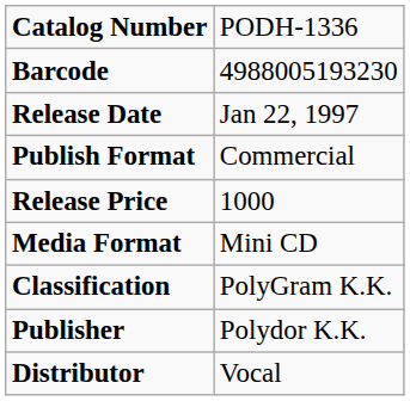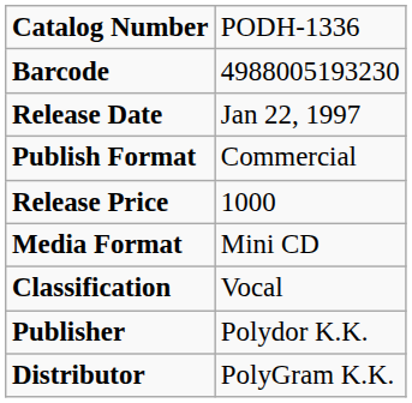 <table class="wikitable">
 <tr>
 <td><strong>Catalog Number</strong></td>
 <td>PODH-1336</td>
 </tr>
 <tr>
 <td><strong>Barcode</strong></td>
 <td>4988005193230</td>
 </tr>
 <tr>
 <td><strong>Release Date</strong></td>
 <td>Jan 22, 1997</td>
 </tr>
 <tr>
 <td><strong>Publish Format</strong></td>
 <td>Commercial</td>
 </tr>
 <tr>
 <td><strong>Release Price</strong></td>
 <td>1000</td>
 </tr>
 <tr>
 <td><strong>Media Format</strong></td>
 <td>Mini CD</td>
 </tr>
 <tr>
 <td><strong>Classification</strong></td>
-<td>PolyGram K.K.</td>
+<td>Vocal</td>
 </tr>
 <tr>
 <td><strong>Publisher</strong></td>
 <td>Polydor K.K.</td>
 </tr>
 <tr>
 <td><strong>Distributor</strong></td>
-<td>Vocal</td>
+<td>PolyGram K.K.</td>
 </tr>
 </table>
